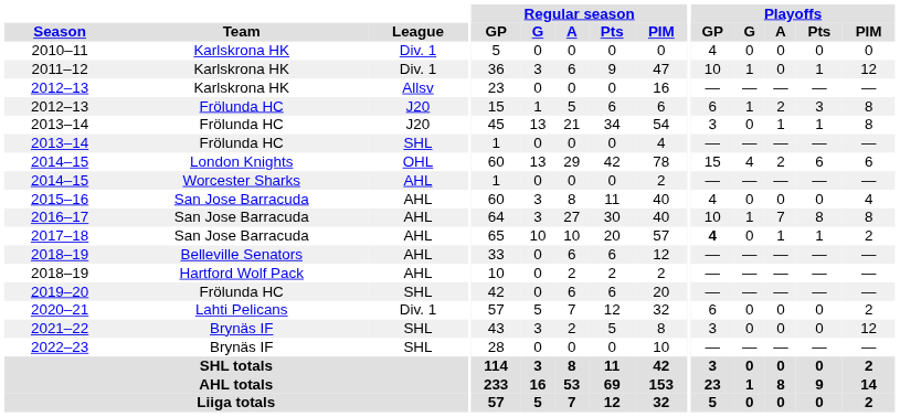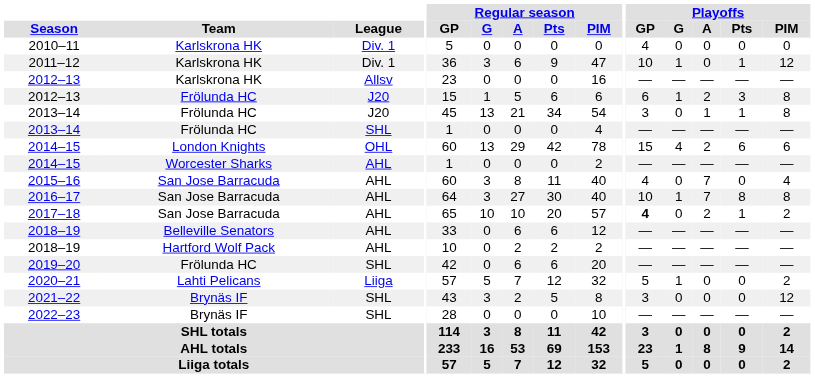 <table border="0" cellpadding="1" cellspacing="0" style="text-align:center; width:60em">
 <tr bgcolor="#e0e0e0">
 <th colspan="3" bgcolor="#ffffff"></th>
 <th rowspan="99" bgcolor="#ffffff"></th>
 <th colspan="5"><a href='#'>Regular season</a></th>
 <th rowspan="99" bgcolor="#ffffff"></th>
 <th colspan="5"><a href='#'>Playoffs</a></th>
 </tr>
 <tr bgcolor="#e0e0e0">
 <th><a href='#'>Season</a></th>
 <th>Team</th>
 <th>League</th>
 <th>GP</th>
 <th><a href='#'>G</a></th>
 <th><a href='#'>A</a></th>
 <th><a href='#'>Pts</a></th>
 <th><a href='#'>PIM</a></th>
 <th>GP</th>
 <th>G</th>
 <th>A</th>
 <th>Pts</th>
 <th>PIM</th>
 </tr>
 <tr>
 <td>2010–11</td>
 <td><a href='#'>Karlskrona HK</a></td>
 <td><a href='#'>Div. 1</a></td>
 <td>5</td>
 <td>0</td>
 <td>0</td>
 <td>0</td>
 <td>0</td>
 <td>4</td>
 <td>0</td>
 <td>0</td>
 <td>0</td>
 <td>0</td>
 </tr>
 <tr bgcolor="#f0f0f0">
 <td>2011–12</td>
 <td>Karlskrona HK</td>
 <td>Div. 1</td>
 <td>36</td>
 <td>3</td>
 <td>6</td>
 <td>9</td>
 <td>47</td>
 <td>10</td>
 <td>1</td>
 <td>0</td>
 <td>1</td>
 <td>12</td>
 </tr>
 <tr>
 <td><a href='#'>2012–13</a></td>
 <td>Karlskrona HK</td>
 <td><a href='#'>Allsv</a></td>
 <td>23</td>
 <td>0</td>
 <td>0</td>
 <td>0</td>
 <td>16</td>
 <td>—</td>
 <td>—</td>
 <td>—</td>
 <td>—</td>
 <td>—</td>
 </tr>
 <tr bgcolor="#f0f0f0">
 <td>2012–13</td>
 <td><a href='#'>Frölunda HC</a></td>
 <td><a href='#'>J20</a></td>
 <td>15</td>
 <td>1</td>
 <td>5</td>
 <td>6</td>
 <td>6</td>
 <td>6</td>
 <td>1</td>
 <td>2</td>
 <td>3</td>
 <td>8</td>
 </tr>
 <tr>
 <td>2013–14</td>
 <td>Frölunda HC</td>
 <td>J20</td>
 <td>45</td>
 <td>13</td>
 <td>21</td>
 <td>34</td>
 <td>54</td>
 <td>3</td>
 <td>0</td>
 <td>1</td>
 <td>1</td>
 <td>8</td>
 </tr>
 <tr bgcolor="#f0f0f0">
 <td><a href='#'>2013–14</a></td>
 <td>Frölunda HC</td>
 <td><a href='#'>SHL</a></td>
 <td>1</td>
 <td>0</td>
 <td>0</td>
 <td>0</td>
 <td>4</td>
 <td>—</td>
 <td>—</td>
 <td>—</td>
 <td>—</td>
 <td>—</td>
 </tr>
 <tr>
 <td><a href='#'>2014–15</a></td>
 <td><a href='#'>London Knights</a></td>
 <td><a href='#'>OHL</a></td>
 <td>60</td>
 <td>13</td>
 <td>29</td>
 <td>42</td>
 <td>78</td>
 <td>15</td>
 <td>4</td>
 <td>2</td>
 <td>6</td>
 <td>6</td>
 </tr>
 <tr bgcolor="#f0f0f0">
 <td><a href='#'>2014–15</a></td>
 <td><a href='#'>Worcester Sharks</a></td>
 <td><a href='#'>AHL</a></td>
 <td>1</td>
 <td>0</td>
 <td>0</td>
 <td>0</td>
 <td>2</td>
 <td>—</td>
 <td>—</td>
 <td>—</td>
 <td>—</td>
 <td>—</td>
 </tr>
 <tr>
 <td><a href='#'>2015–16</a></td>
 <td><a href='#'>San Jose Barracuda</a></td>
 <td>AHL</td>
 <td>60</td>
 <td>3</td>
 <td>8</td>
 <td>11</td>
 <td>40</td>
 <td>4</td>
 <td>0</td>
-<td>0</td>
+<td>7</td>
 <td>0</td>
 <td>4</td>
 </tr>
 <tr bgcolor="#f0f0f0">
 <td><a href='#'>2016–17</a></td>
 <td>San Jose Barracuda</td>
 <td>AHL</td>
 <td>64</td>
 <td>3</td>
 <td>27</td>
 <td>30</td>
 <td>40</td>
 <td>10</td>
 <td>1</td>
 <td>7</td>
 <td>8</td>
 <td>8</td>
 </tr>
 <tr>
 <td><a href='#'>2017–18</a></td>
 <td>San Jose Barracuda</td>
 <td>AHL</td>
 <td>65</td>
 <td>10</td>
 <td>10</td>
 <td>20</td>
 <td>57</td>
 <td><strong>4</strong></td>
 <td>0</td>
-<td>1</td>
+<td>2</td>
 <td>1</td>
 <td>2</td>
 </tr>
 <tr bgcolor="#f0f0f0">
 <td><a href='#'>2018–19</a></td>
 <td><a href='#'>Belleville Senators</a></td>
 <td>AHL</td>
 <td>33</td>
 <td>0</td>
 <td>6</td>
 <td>6</td>
 <td>12</td>
 <td>—</td>
 <td>—</td>
 <td>—</td>
 <td>—</td>
 <td>—</td>
 </tr>
 <tr>
 <td>2018–19</td>
 <td><a href='#'>Hartford Wolf Pack</a></td>
 <td>AHL</td>
 <td>10</td>
 <td>0</td>
 <td>2</td>
 <td>2</td>
 <td>2</td>
 <td>—</td>
 <td>—</td>
 <td>—</td>
 <td>—</td>
 <td>—</td>
 </tr>
 <tr bgcolor="#f0f0f0">
 <td><a href='#'>2019–20</a></td>
 <td>Frölunda HC</td>
 <td>SHL</td>
 <td>42</td>
 <td>0</td>
 <td>6</td>
 <td>6</td>
 <td>20</td>
 <td>—</td>
 <td>—</td>
 <td>—</td>
 <td>—</td>
 <td>—</td>
 </tr>
 <tr>
 <td><a href='#'>2020–21</a></td>
 <td><a href='#'>Lahti Pelicans</a></td>
-<td>Div. 1</td>
+<td><a href='#'>Liiga</a></td>
 <td>57</td>
 <td>5</td>
 <td>7</td>
 <td>12</td>
 <td>32</td>
-<td>6</td>
-<td>0</td>
+<td>5</td>
+<td>1</td>
 <td>0</td>
 <td>0</td>
 <td>2</td>
 </tr>
 <tr bgcolor="#f0f0f0">
 <td><a href='#'>2021–22</a></td>
 <td><a href='#'>Brynäs IF</a></td>
 <td>SHL</td>
 <td>43</td>
 <td>3</td>
 <td>2</td>
 <td>5</td>
 <td>8</td>
 <td>3</td>
 <td>0</td>
 <td>0</td>
 <td>0</td>
 <td>12</td>
 </tr>
 <tr>
 <td><a href='#'>2022–23</a></td>
 <td>Brynäs IF</td>
 <td>SHL</td>
 <td>28</td>
 <td>0</td>
 <td>0</td>
 <td>0</td>
 <td>10</td>
 <td>—</td>
 <td>—</td>
 <td>—</td>
 <td>—</td>
 <td>—</td>
 </tr>
 <tr bgcolor="#e0e0e0">
 <th colspan="3">SHL totals</th>
 <th>114</th>
 <th>3</th>
 <th>8</th>
 <th>11</th>
 <th>42</th>
 <th>3</th>
 <th>0</th>
 <th>0</th>
 <th>0</th>
 <th>2</th>
 </tr>
 <tr bgcolor="#e0e0e0">
 <th colspan="3">AHL totals</th>
 <th>233</th>
 <th>16</th>
 <th>53</th>
 <th>69</th>
 <th>153</th>
 <th>23</th>
 <th>1</th>
 <th>8</th>
 <th>9</th>
 <th>14</th>
 </tr>
 <tr bgcolor="#e0e0e0">
 <th colspan="3">Liiga totals</th>
 <th>57</th>
 <th>5</th>
 <th>7</th>
 <th>12</th>
 <th>32</th>
 <th>5</th>
 <th>0</th>
 <th>0</th>
 <th>0</th>
 <th>2</th>
 </tr>
 </table>
